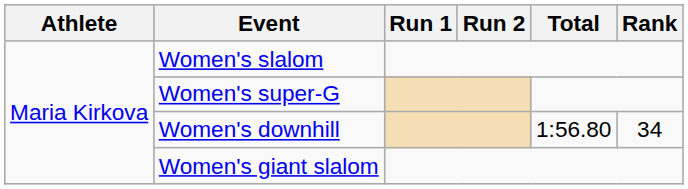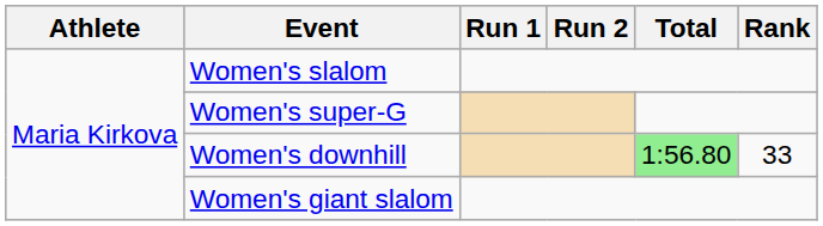 <table class="wikitable" style="font-size:90%">
 <tr>
 <th>Athlete</th>
 <th>Event</th>
 <th>Run 1</th>
 <th>Run 2</th>
 <th>Total</th>
 <th>Rank</th>
 </tr>
 <tr align=center>
 <td align=left rowspan="4"><a href='#'>Maria Kirkova</a></td>
 <td align=left><a href='#'>Women's slalom</a></td>
 <td colspan=4></td>
 </tr>
 <tr align=center>
 <td align=left><a href='#'>Women's super-G</a></td>
 <td colspan="2" bgcolor="wheat"></td>
 <td colspan=2></td>
 </tr>
 <tr align=center>
 <td align=left><a href='#'>Women's downhill</a></td>
 <td colspan="2" bgcolor="wheat"></td>
-<td>1:56.80</td>
-<td>34</td>
+<td style="background: lightgreen;">1:56.80</td>
+<td>33</td>
 </tr>
 <tr align=center>
 <td align=left><a href='#'>Women's giant slalom</a></td>
 <td colspan=4></td>
 </tr>
 </table>
